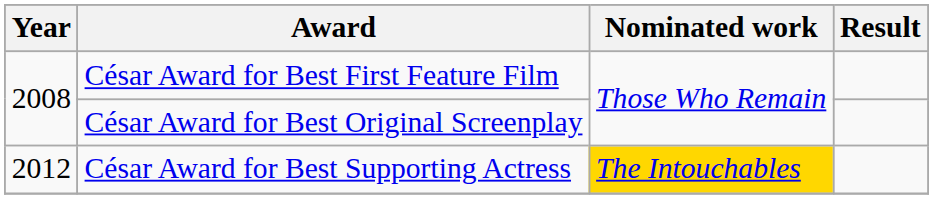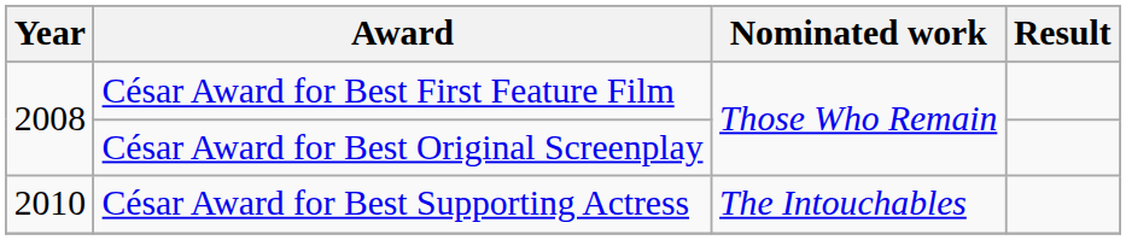 <table class = "wikitable">
 <tr>
 <th>Year</th>
 <th>Award</th>
 <th>Nominated work</th>
 <th>Result</th>
 </tr>
 <tr>
 <td rowspan=2>2008</td>
 <td><a href='#'>César Award for Best First Feature Film</a></td>
 <td rowspan=2><em><a href='#'>Those Who Remain</a></em></td>
 <td></td>
 </tr>
 <tr>
 <td><a href='#'>César Award for Best Original Screenplay</a></td>
 <td></td>
 </tr>
 <tr>
-<td>2012</td>
+<td>2010</td>
 <td><a href='#'>César Award for Best Supporting Actress</a></td>
-<td style="background: gold;"><em><a href='#'>The Intouchables</a></em></td>
+<td><em><a href='#'>The Intouchables</a></em></td>
 <td></td>
 </tr>
 <tr>
 </tr>
 </table>
